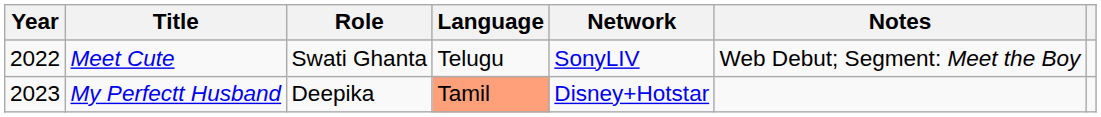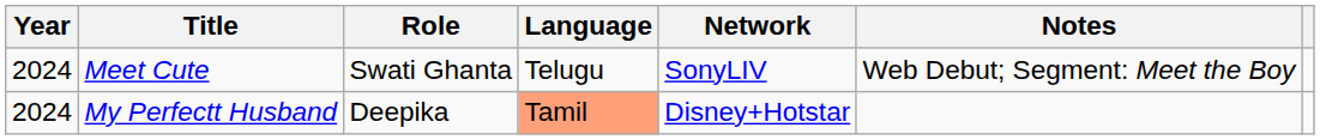 <table class="wikitable sortable">
 <tr>
 <th scope="col">Year</th>
 <th scope="col">Title</th>
 <th scope="col">Role</th>
 <th scope="col">Language</th>
 <th scope="col">Network</th>
 <th scope="col" class="unsortable">Notes</th>
 <th scope="col" class="unsortable"></th>
 </tr>
 <tr>
-<td>2022</td>
+<td>2024</td>
 <td><em><a href='#'>Meet Cute</a></em></td>
 <td>Swati Ghanta</td>
 <td>Telugu</td>
 <td><a href='#'>SonyLIV</a></td>
 <td>Web Debut; Segment: <em>Meet the Boy</em></td>
 <td></td>
 </tr>
 <tr>
-<td>2023</td>
+<td>2024</td>
 <td><em><a href='#'>My Perfectt Husband</a></em></td>
 <td>Deepika</td>
 <td style="background: lightsalmon;">Tamil</td>
 <td><a href='#'>Disney+Hotstar</a></td>
 <td></td>
 <td></td>
 </tr>
 </table>
